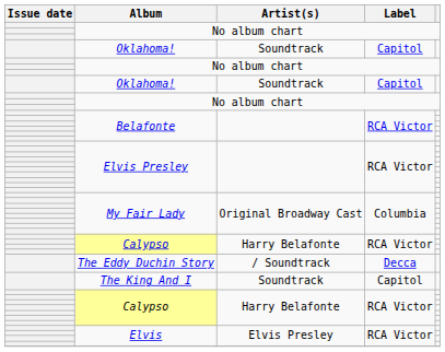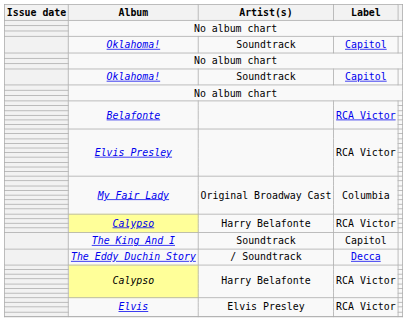 <table class="wikitable sortable plainrowheaders" style="text-align: center">
 <tr>
 <th scope=col>Issue date</th>
 <th scope=col>Album</th>
 <th scope=col>Artist(s)</th>
 <th scope=col>Label</th>
 <th scope=col class="unsortable"></th>
 </tr>
 <tr>
 <th scope="row"></th>
 <td rowspan=3 colspan=4>No album chart</td>
 </tr>
 <tr>
 <th scope="row"></th>
 </tr>
 <tr>
 <th scope="row"></th>
 </tr>
 <tr>
 <th scope="row"></th>
 <td><em><a href='#'>Oklahoma!</a></em></td>
 <td>Soundtrack</td>
 <td><a href='#'>Capitol</a></td>
 <td style="text-align: center;"></td>
 </tr>
 <tr>
 <th scope="row"></th>
 <td rowspan=3 colspan=4>No album chart</td>
 </tr>
 <tr>
 <th scope="row"></th>
 </tr>
 <tr>
 <th scope="row"></th>
 </tr>
 <tr>
 <th scope="row"></th>
 <td><em><a href='#'>Oklahoma!</a></em></td>
 <td>Soundtrack</td>
 <td><a href='#'>Capitol</a></td>
 <td style="text-align: center;"></td>
 </tr>
 <tr>
 <th scope="row"></th>
 <td rowspan=3 colspan=4>No album chart</td>
 </tr>
 <tr>
 <th scope="row"></th>
 </tr>
 <tr>
 <th scope="row"></th>
 </tr>
 <tr>
 <th scope="row"></th>
 <td rowspan=6><em><a href='#'>Belafonte</a></em></td>
 <td rowspan=6></td>
 <td rowspan=6><a href='#'>RCA Victor</a></td>
 <td style="text-align: center;"></td>
 </tr>
 <tr>
 <th scope="row"></th>
 <td style="text-align: center;"></td>
 </tr>
 <tr>
 <th scope="row"></th>
 <td style="text-align: center;"></td>
 </tr>
 <tr>
 <th scope="row"></th>
 <td style="text-align: center;"></td>
 </tr>
 <tr>
 <th scope="row"></th>
 <td style="text-align: center;"></td>
 </tr>
 <tr>
 <th scope="row"></th>
 <td style="text-align: center;"></td>
 </tr>
 <tr>
 <th scope="row"></th>
 <td rowspan=10><em><a href='#'>Elvis Presley</a></em></td>
 <td rowspan=10></td>
 <td rowspan=10>RCA Victor</td>
 <td style="text-align: center;"></td>
 </tr>
 <tr>
 <th scope="row"></th>
 <td style="text-align: center;"></td>
 </tr>
 <tr>
 <th scope="row"></th>
 <td style="text-align: center;"></td>
 </tr>
 <tr>
 <th scope="row"></th>
 <td style="text-align: center;"></td>
 </tr>
 <tr>
 <th scope="row"></th>
 <td style="text-align: center;"></td>
 </tr>
 <tr>
 <th scope="row"></th>
 <td style="text-align: center;"></td>
 </tr>
 <tr>
 <th scope="row"></th>
 <td style="text-align: center;"></td>
 </tr>
 <tr>
 <th scope="row"></th>
 <td style="text-align: center;"></td>
 </tr>
 <tr>
 <th scope="row"></th>
 <td style="text-align: center;"></td>
 </tr>
 <tr>
 <th scope="row"></th>
 <td style="text-align: center;"></td>
 </tr>
 <tr>
 <th scope="row"></th>
 <td rowspan=8><em><a href='#'>My Fair Lady</a></em></td>
 <td rowspan=8>Original Broadway Cast</td>
 <td rowspan=8>Columbia</td>
 <td style="text-align: center;"></td>
 </tr>
 <tr>
 <th scope="row"></th>
 <td style="text-align: center;"></td>
 </tr>
 <tr>
 <th scope="row"></th>
 <td style="text-align: center;"></td>
 </tr>
 <tr>
 <th scope="row"></th>
 <td style="text-align: center;"></td>
 </tr>
 <tr>
 <th scope="row"></th>
 <td style="text-align: center;"></td>
 </tr>
 <tr>
 <th scope="row"></th>
 <td style="text-align: center;"></td>
 </tr>
 <tr>
 <th scope="row"></th>
 <td style="text-align: center;"></td>
 </tr>
 <tr>
 <th scope="row"></th>
 <td style="text-align: center;"></td>
 </tr>
 <tr>
 <th scope="row"></th>
 <td bgcolor=#FFFF99 style="text-align: center;" rowspan=4><em><a href='#'>Calypso</a></em> </td>
 <td rowspan=4 data-sort-value="Belafonte, Harry">Harry Belafonte</td>
 <td rowspan=4>RCA Victor</td>
 <td style="text-align: center;"></td>
 </tr>
 <tr>
 <th scope="row"></th>
 <td style="text-align: center;"></td>
 </tr>
 <tr>
 <th scope="row"></th>
 <td style="text-align: center;"></td>
 </tr>
 <tr>
 <th scope="row"></th>
 <td style="text-align: center;"></td>
 </tr>
 <tr>
 <th scope="row"></th>
-<td><em><a href='#'>The Eddy Duchin Story</a></em></td>
-<td> / Soundtrack</td>
-<td><a href='#'>Decca</a></td>
+<td><em><a href='#'>The King And I</a></em></td>
+<td>Soundtrack</td>
+<td>Capitol</td>
 <td style="text-align: center;"></td>
 </tr>
 <tr>
 <th scope="row"></th>
-<td><em><a href='#'>The King And I</a></em></td>
-<td>Soundtrack</td>
-<td>Capitol</td>
+<td><em><a href='#'>The Eddy Duchin Story</a></em></td>
+<td> / Soundtrack</td>
+<td><a href='#'>Decca</a></td>
 <td style="text-align: center;"></td>
 </tr>
 <tr>
 <th scope="row"></th>
 <td bgcolor=#FFFF99 style="text-align: center;" rowspan=7><em>Calypso</em> </td>
 <td rowspan=7 data-sort-value="Belafonte, Harry">Harry Belafonte</td>
 <td rowspan=7>RCA Victor</td>
 <td style="text-align: center;"></td>
 </tr>
 <tr>
 <th scope="row"></th>
 <td style="text-align: center;"></td>
 </tr>
 <tr>
 <th scope="row"></th>
 <td style="text-align: center;"></td>
 </tr>
 <tr>
 <th scope="row"></th>
 <td style="text-align: center;"></td>
 </tr>
 <tr>
 <th scope="row"></th>
 <td style="text-align: center;"></td>
 </tr>
 <tr>
 <th scope="row"></th>
 <td style="text-align: center;"></td>
 </tr>
 <tr>
 <th scope="row"></th>
 <td style="text-align: center;"></td>
 </tr>
 <tr>
 <th scope="row"></th>
 <td rowspan=4><em><a href='#'>Elvis</a></em></td>
 <td rowspan=4 data-sort-value="Presley, Elvis">Elvis Presley</td>
 <td rowspan=4>RCA Victor</td>
 <td style="text-align: center;"></td>
 </tr>
 <tr>
 <th scope="row"></th>
 <td style="text-align: center;"></td>
 </tr>
 <tr>
 <th scope="row"></th>
 <td style="text-align: center;"></td>
 </tr>
 <tr>
 <th scope="row"></th>
 <td style="text-align: center;"></td>
 </tr>
 <tr>
 </tr>
 </table>
